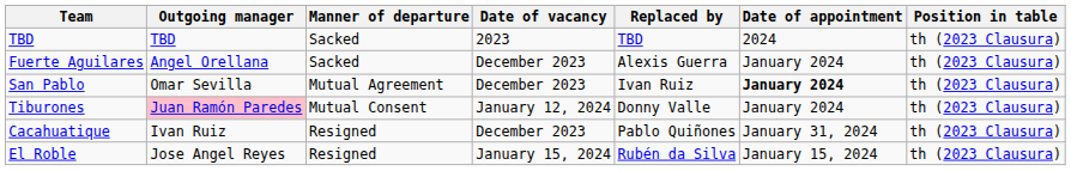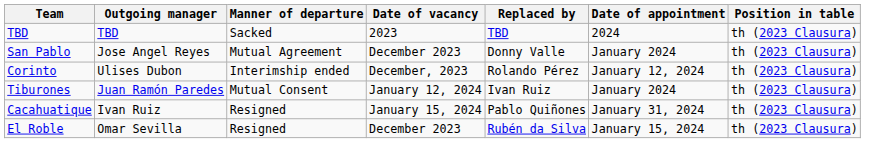 <table class="wikitable">
 <tr>
 <th>Team</th>
 <th>Outgoing manager</th>
 <th>Manner of departure</th>
 <th>Date of vacancy</th>
 <th>Replaced by</th>
 <th>Date of appointment</th>
 <th>Position in table</th>
 </tr>
 <tr>
 <td><a href='#'>TBD</a></td>
 <td> <a href='#'>TBD</a></td>
 <td>Sacked</td>
 <td>2023</td>
 <td> <a href='#'>TBD</a></td>
 <td>2024</td>
 <td>th (<a href='#'>2023 Clausura</a>)</td>
 </tr>
 <tr>
-<td><a href='#'>Fuerte Aguilares</a></td>
-<td> <a href='#'>Angel Orellana</a></td>
-<td>Sacked</td>
+<td><a href='#'>San Pablo</a></td>
+<td> Jose Angel Reyes</td>
+<td>Mutual Agreement</td>
 <td>December 2023</td>
-<td> Alexis Guerra</td>
+<td> Donny Valle</td>
 <td>January 2024</td>
 <td>th (<a href='#'>2023 Clausura</a>)</td>
 </tr>
 <tr>
-<td><a href='#'>San Pablo</a></td>
-<td> Omar Sevilla</td>
-<td>Mutual Agreement</td>
-<td>December 2023</td>
-<td> Ivan Ruiz</td>
-<td><strong>January 2024</strong></td>
+<td><a href='#'>Corinto</a></td>
+<td> Ulises Dubon</td>
+<td>Interimship ended</td>
+<td>December, 2023</td>
+<td> Rolando Pérez</td>
+<td>January 12, 2024</td>
 <td>th (<a href='#'>2023 Clausura</a>)</td>
 </tr>
 <tr>
 <td><a href='#'>Tiburones</a></td>
-<td style="background: pink;"> <a href='#'>Juan Ramón Paredes</a></td>
+<td> <a href='#'>Juan Ramón Paredes</a></td>
 <td>Mutual Consent</td>
 <td>January 12, 2024</td>
-<td> Donny Valle</td>
+<td> Ivan Ruiz</td>
 <td>January 2024</td>
 <td>th (<a href='#'>2023 Clausura</a>)</td>
 </tr>
 <tr>
 <td><a href='#'>Cacahuatique</a></td>
 <td> Ivan Ruiz</td>
 <td>Resigned</td>
-<td>December 2023</td>
+<td>January 15, 2024</td>
 <td> Pablo Quiñones</td>
 <td>January 31, 2024</td>
 <td>th (<a href='#'>2023 Clausura</a>)</td>
 </tr>
 <tr>
 <td><a href='#'>El Roble</a></td>
-<td> Jose Angel Reyes</td>
+<td> Omar Sevilla</td>
 <td>Resigned</td>
-<td>January 15, 2024</td>
+<td>December 2023</td>
 <td> <a href='#'>Rubén da Silva</a></td>
 <td>January 15, 2024</td>
 <td>th (<a href='#'>2023 Clausura</a>)</td>
 </tr>
 </table>
